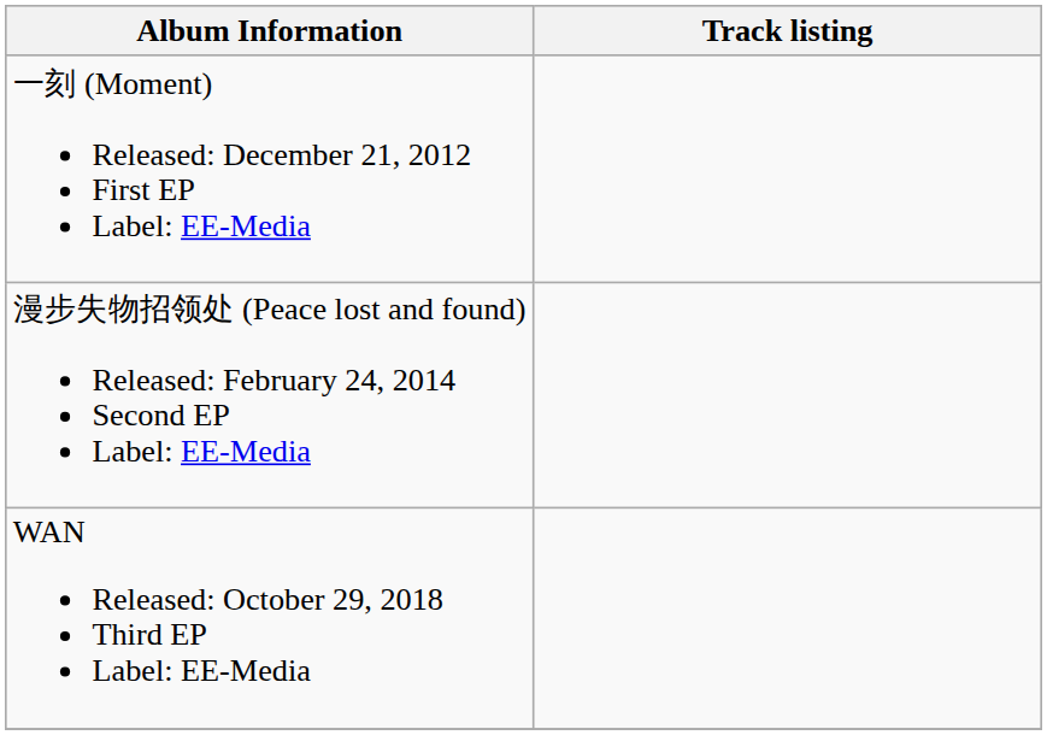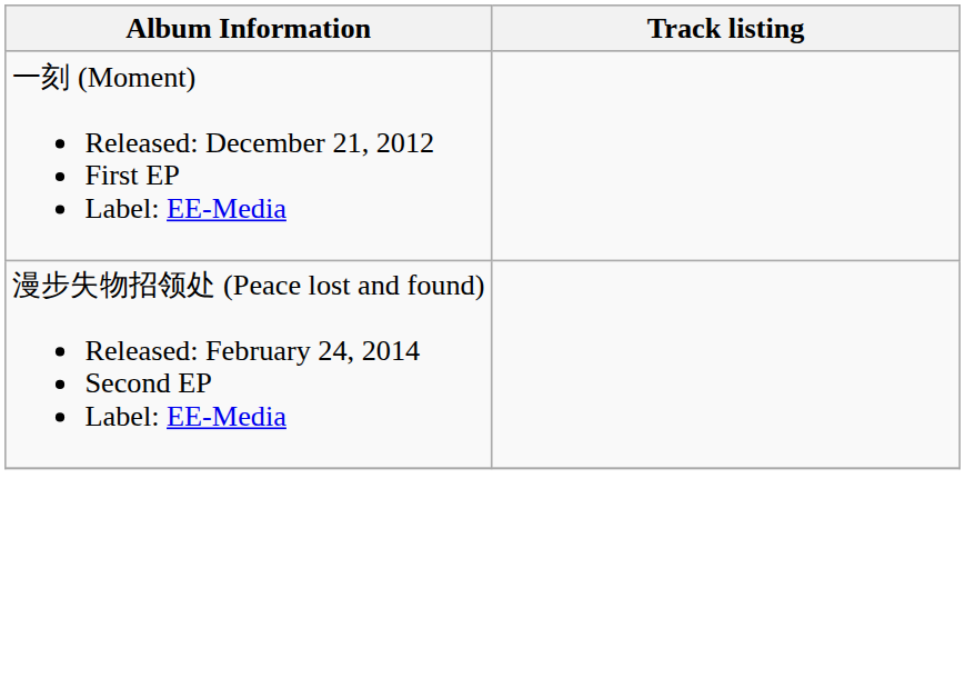 <table class="wikitable">
 <tr>
 <th align="left">Album Information</th>
 <th align="left" width="250px">Track listing</th>
 </tr>
 <tr>
 <td align="left">一刻 (Moment)<br><ul><li>Released: December 21, 2012</li><li>First EP</li><li>Label: <a href='#'>EE-Media</a></li></ul></td>
 <td style="font-size: 85%;"></td>
 </tr>
 <tr>
 <td align="left">漫步失物招领处 (Peace lost and found)<br><ul><li>Released: February 24, 2014</li><li>Second EP</li><li>Label: <a href='#'>EE-Media</a></li></ul></td>
 <td style="font-size: 85%;"></td>
 </tr>
 <tr>
-<td align="left">WAN<br><ul><li>Released: October 29, 2018</li><li>Third EP</li><li>Label: EE-Media</li></ul></td>
-<td Style="font-size: 85%;"></td>
-</tr>
-<tr>
 </tr>
 </table>
